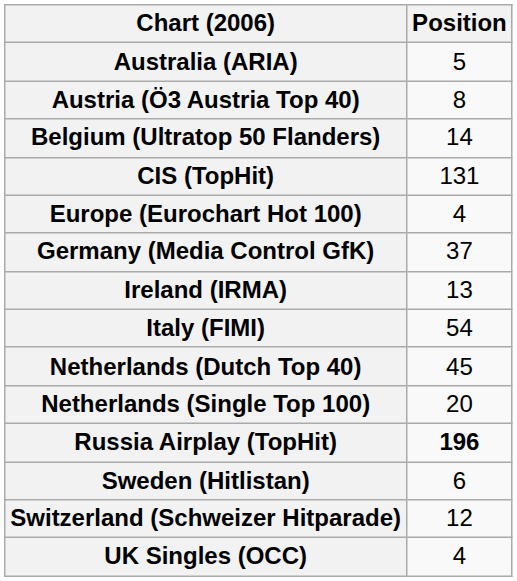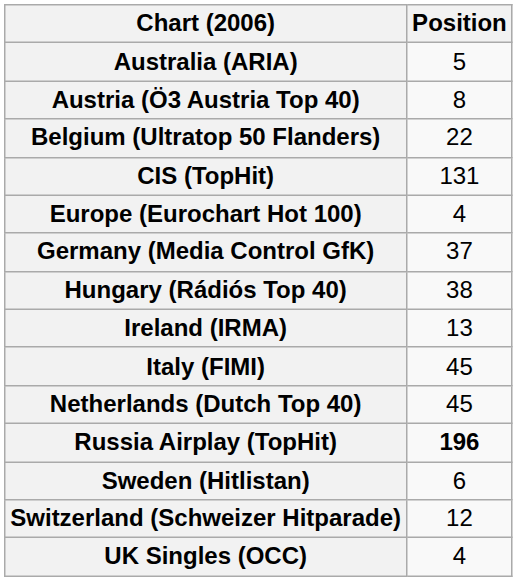 <table class="wikitable sortable plainrowheaders" style="text-align:center">
 <tr>
 <th scope="col">Chart (2006)</th>
 <th scope="col">Position</th>
 </tr>
 <tr>
 <th scope="row">Australia (ARIA)</th>
 <td>5</td>
 </tr>
 <tr>
 <th scope="row">Austria (Ö3 Austria Top 40)</th>
 <td>8</td>
 </tr>
 <tr>
 <th scope="row">Belgium (Ultratop 50 Flanders)</th>
-<td>14</td>
+<td>22</td>
 </tr>
 <tr>
 <th scope="row">CIS (TopHit)</th>
 <td>131</td>
 </tr>
 <tr>
 <th scope="row">Europe (Eurochart Hot 100)</th>
 <td>4</td>
 </tr>
 <tr>
 <th scope="row">Germany (Media Control GfK)</th>
 <td>37</td>
 </tr>
 <tr>
+<th scope="row">Hungary (Rádiós Top 40)</th>
+<td>38</td>
+</tr>
+<tr>
 <th scope="row">Ireland (IRMA)</th>
 <td>13</td>
 </tr>
 <tr>
 <th scope="row">Italy (FIMI)</th>
-<td>54</td>
+<td>45</td>
 </tr>
 <tr>
 <th scope="row">Netherlands (Dutch Top 40)</th>
 <td>45</td>
-</tr>
-<tr>
-<th scope="row">Netherlands (Single Top 100)</th>
-<td>20</td>
 </tr>
 <tr>
 <th scope="row">Russia Airplay (TopHit)</th>
 <td><strong>196</strong></td>
 </tr>
 <tr>
 <th scope="row">Sweden (Hitlistan)</th>
 <td>6</td>
 </tr>
 <tr>
 <th scope="row">Switzerland (Schweizer Hitparade)</th>
 <td>12</td>
 </tr>
 <tr>
 <th scope="row">UK Singles (OCC)</th>
 <td>4</td>
 </tr>
 </table>
